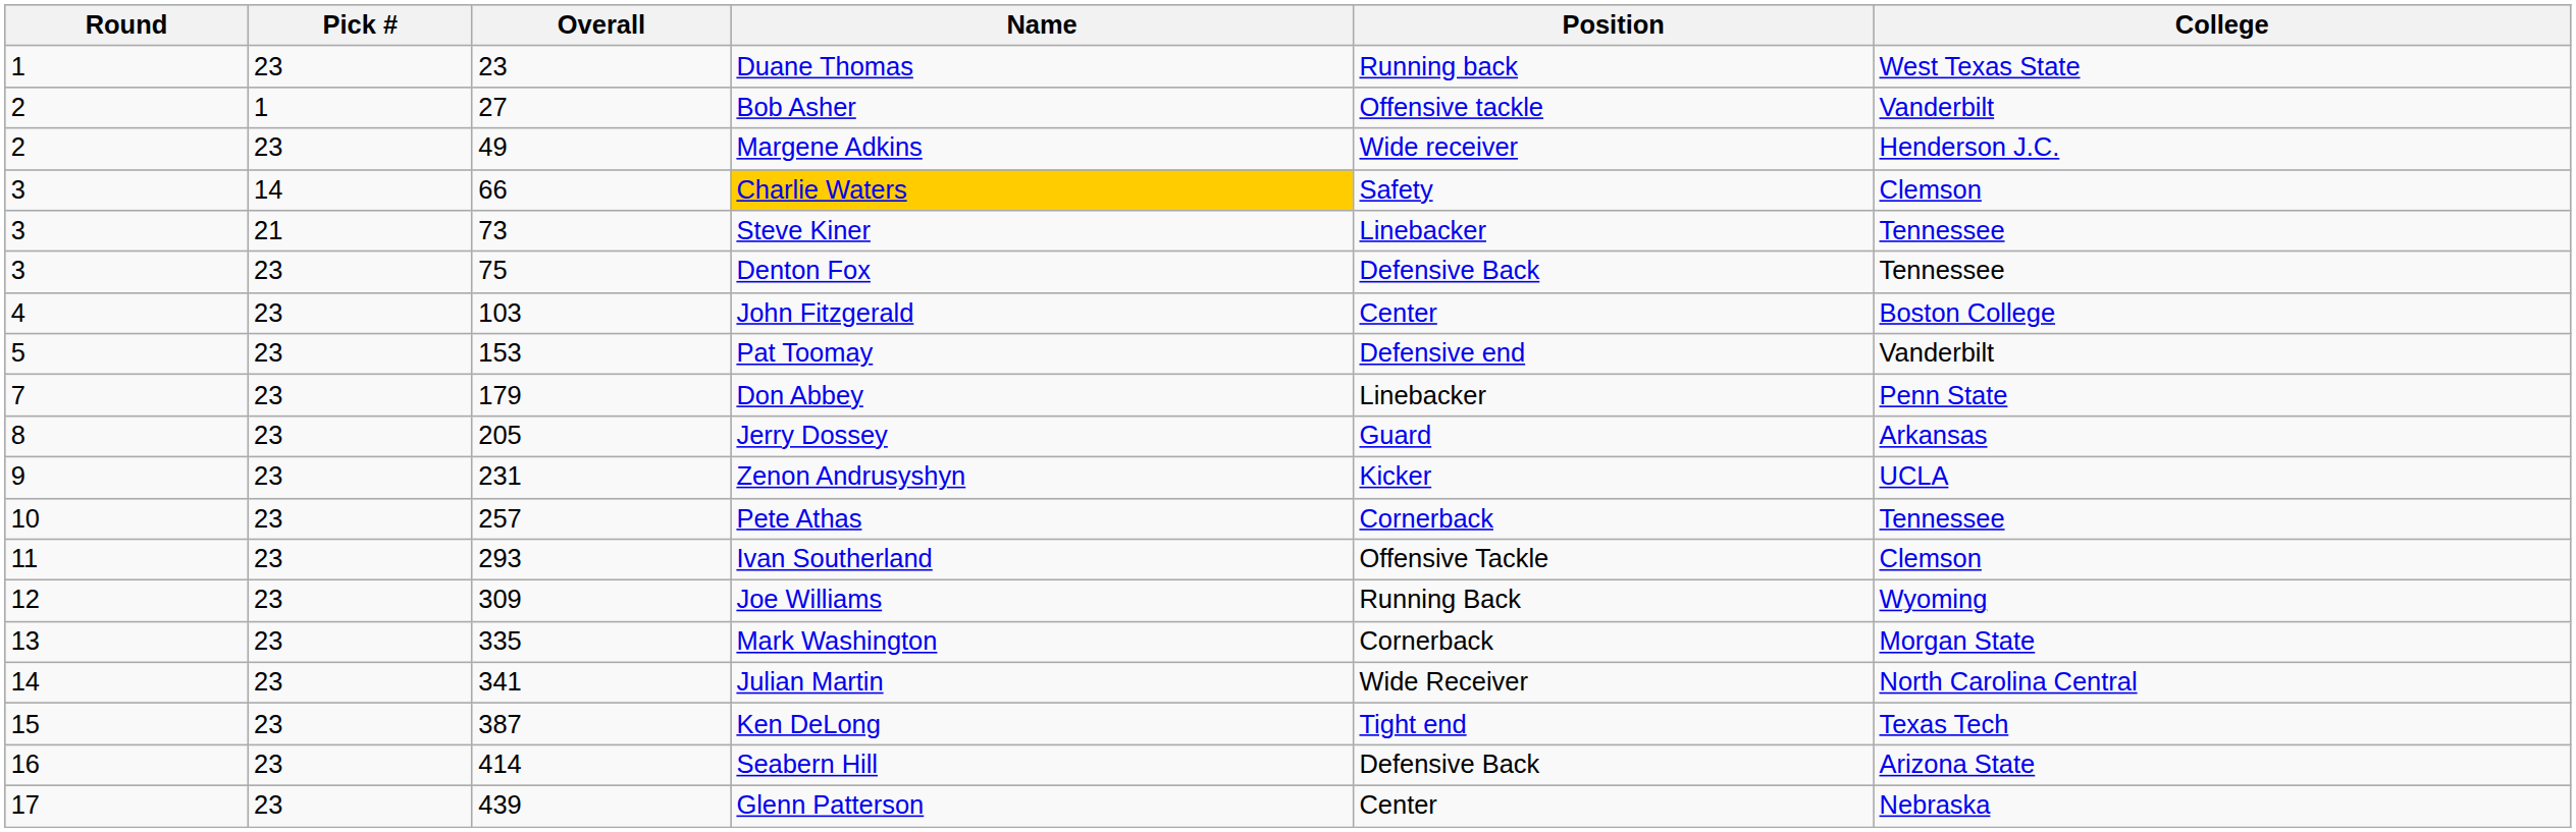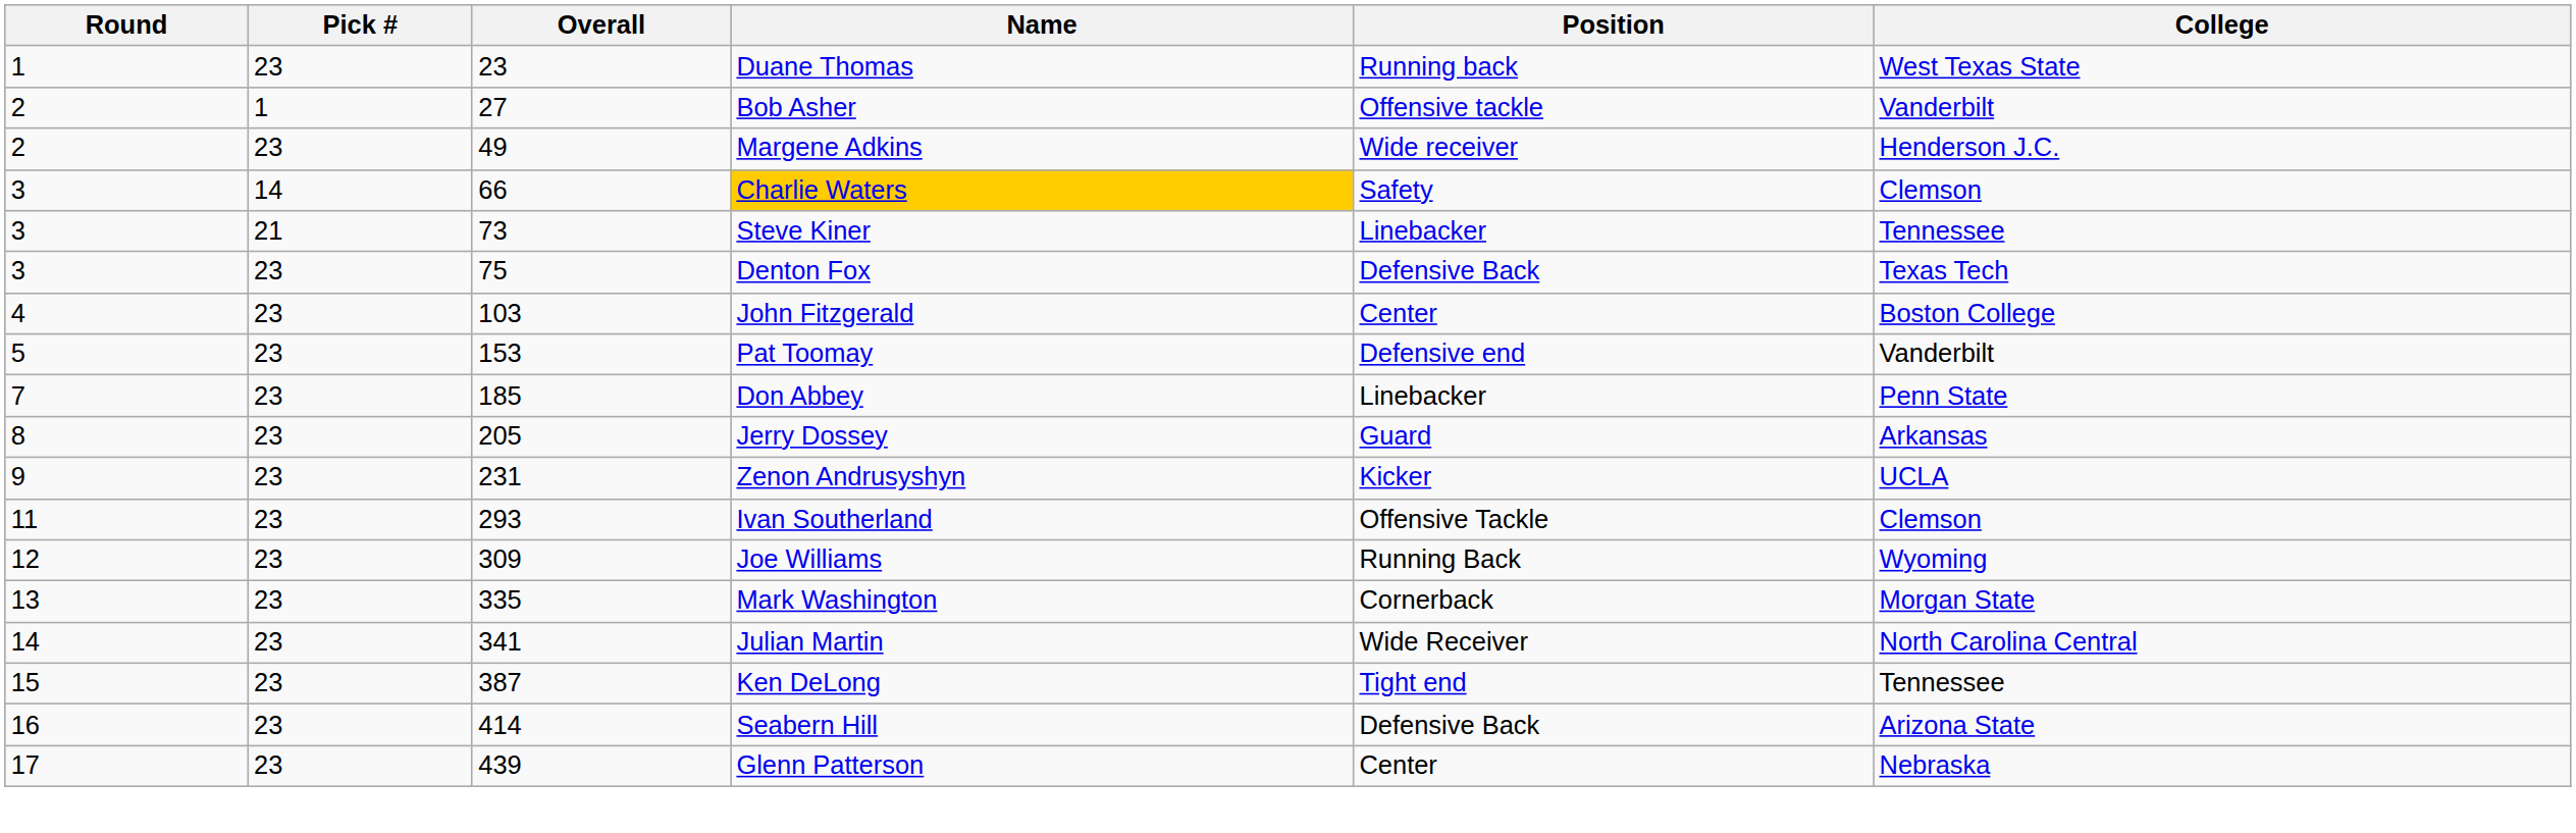 <table class="wikitable sortable sortable" style="width: 100%">
 <tr>
 <th>Round</th>
 <th>Pick #</th>
 <th>Overall</th>
 <th>Name</th>
 <th>Position</th>
 <th>College</th>
 </tr>
 <tr>
 <td>1</td>
 <td>23</td>
 <td>23</td>
 <td><a href='#'>Duane Thomas</a></td>
 <td><a href='#'>Running back</a></td>
 <td><a href='#'>West Texas State</a></td>
 </tr>
 <tr>
 <td>2</td>
 <td>1</td>
 <td>27</td>
 <td><a href='#'>Bob Asher</a></td>
 <td><a href='#'>Offensive tackle</a></td>
 <td><a href='#'>Vanderbilt</a></td>
 </tr>
 <tr>
 <td>2</td>
 <td>23</td>
 <td>49</td>
 <td><a href='#'>Margene Adkins</a></td>
 <td><a href='#'>Wide receiver</a></td>
 <td><a href='#'>Henderson J.C.</a></td>
 </tr>
 <tr>
 <td>3</td>
 <td>14</td>
 <td>66</td>
 <td bgcolor=#FFCC00><a href='#'>Charlie Waters</a></td>
 <td><a href='#'>Safety</a></td>
 <td><a href='#'>Clemson</a></td>
 </tr>
 <tr>
 <td>3</td>
 <td>21</td>
 <td>73</td>
 <td><a href='#'>Steve Kiner</a></td>
 <td><a href='#'>Linebacker</a></td>
 <td><a href='#'>Tennessee</a></td>
 </tr>
 <tr>
 <td>3</td>
 <td>23</td>
 <td>75</td>
 <td><a href='#'>Denton Fox</a></td>
 <td><a href='#'>Defensive Back</a></td>
-<td>Tennessee</td>
+<td><a href='#'>Texas Tech</a></td>
 </tr>
 <tr>
 <td>4</td>
 <td>23</td>
 <td>103</td>
 <td><a href='#'>John Fitzgerald</a></td>
 <td><a href='#'>Center</a></td>
 <td><a href='#'>Boston College</a></td>
 </tr>
 <tr>
 <td>5</td>
 <td>23</td>
 <td>153</td>
 <td><a href='#'>Pat Toomay</a></td>
 <td><a href='#'>Defensive end</a></td>
 <td>Vanderbilt</td>
 </tr>
 <tr>
 <td>7</td>
 <td>23</td>
-<td>179</td>
+<td>185</td>
 <td><a href='#'>Don Abbey</a></td>
 <td>Linebacker</td>
 <td><a href='#'>Penn State</a></td>
 </tr>
 <tr>
 <td>8</td>
 <td>23</td>
 <td>205</td>
 <td><a href='#'>Jerry Dossey</a></td>
 <td><a href='#'>Guard</a></td>
 <td><a href='#'>Arkansas</a></td>
 </tr>
 <tr>
 <td>9</td>
 <td>23</td>
 <td>231</td>
 <td><a href='#'>Zenon Andrusyshyn</a></td>
 <td><a href='#'>Kicker</a></td>
 <td><a href='#'>UCLA</a></td>
-</tr>
-<tr>
-<td>10</td>
-<td>23</td>
-<td>257</td>
-<td><a href='#'>Pete Athas</a></td>
-<td><a href='#'>Cornerback</a></td>
-<td><a href='#'>Tennessee</a></td>
 </tr>
 <tr>
 <td>11</td>
 <td>23</td>
 <td>293</td>
 <td><a href='#'>Ivan Southerland</a></td>
 <td>Offensive Tackle</td>
 <td><a href='#'>Clemson</a></td>
 </tr>
 <tr>
 <td>12</td>
 <td>23</td>
 <td>309</td>
 <td><a href='#'>Joe Williams</a></td>
 <td>Running Back</td>
 <td><a href='#'>Wyoming</a></td>
 </tr>
 <tr>
 <td>13</td>
 <td>23</td>
 <td>335</td>
 <td><a href='#'>Mark Washington</a></td>
 <td>Cornerback</td>
 <td><a href='#'>Morgan State</a></td>
 </tr>
 <tr>
 <td>14</td>
 <td>23</td>
 <td>341</td>
 <td><a href='#'>Julian Martin</a></td>
 <td>Wide Receiver</td>
 <td><a href='#'>North Carolina Central</a></td>
 </tr>
 <tr>
 <td>15</td>
 <td>23</td>
 <td>387</td>
 <td><a href='#'>Ken DeLong</a></td>
 <td><a href='#'>Tight end</a></td>
-<td><a href='#'>Texas Tech</a></td>
+<td>Tennessee</td>
 </tr>
 <tr>
 <td>16</td>
 <td>23</td>
 <td>414</td>
 <td><a href='#'>Seabern Hill</a></td>
 <td>Defensive Back</td>
 <td><a href='#'>Arizona State</a></td>
 </tr>
 <tr>
 <td>17</td>
 <td>23</td>
 <td>439</td>
 <td><a href='#'>Glenn Patterson</a></td>
 <td>Center</td>
 <td><a href='#'>Nebraska</a></td>
 </tr>
 </table>
